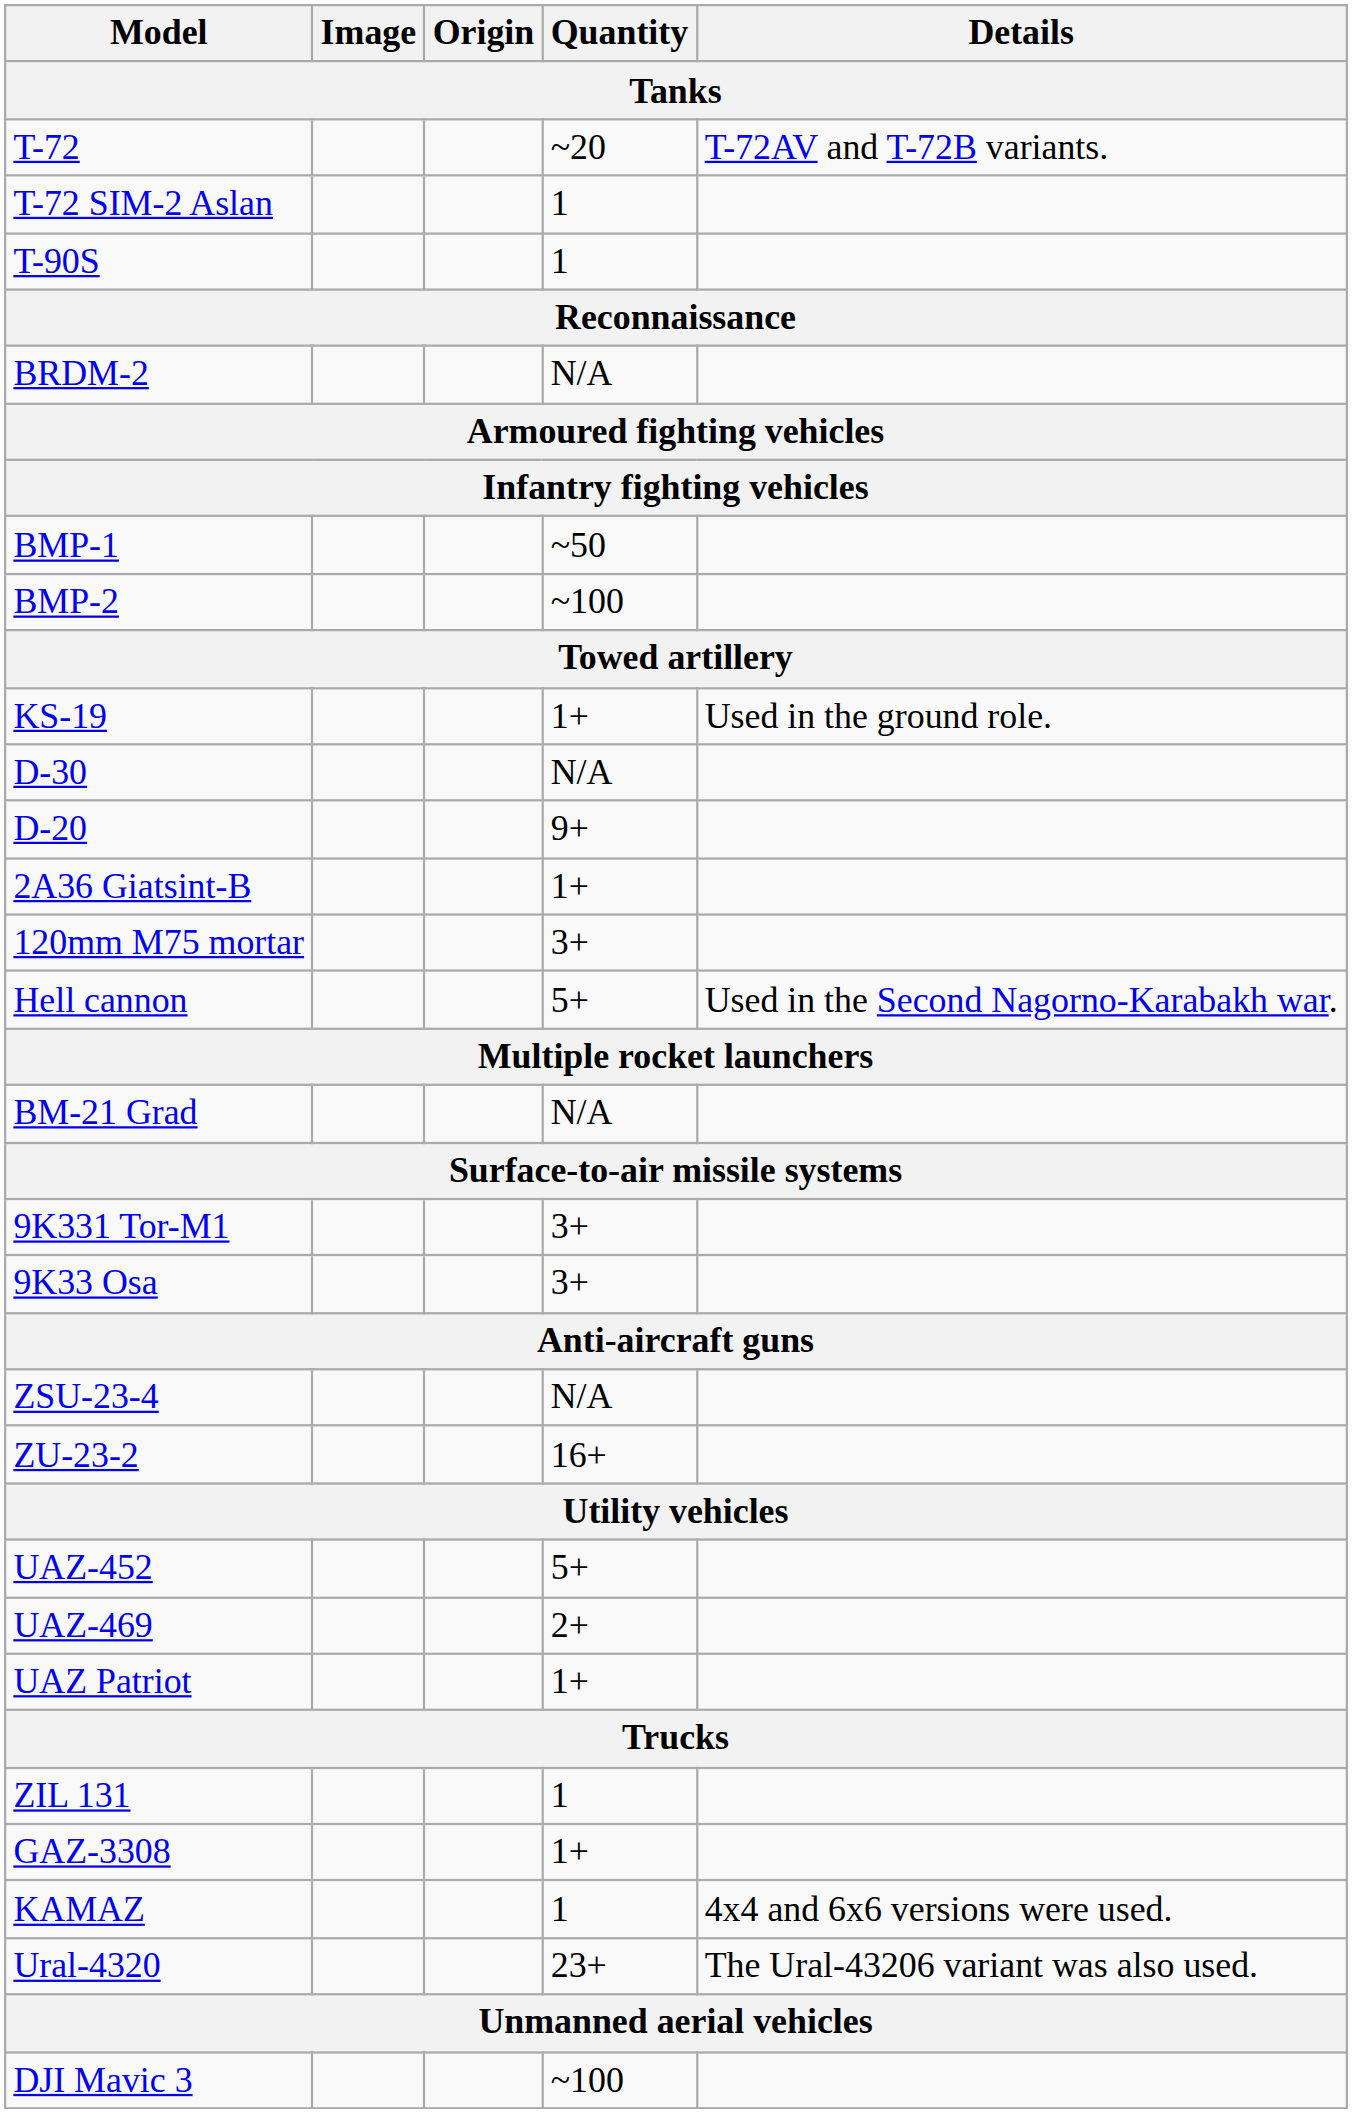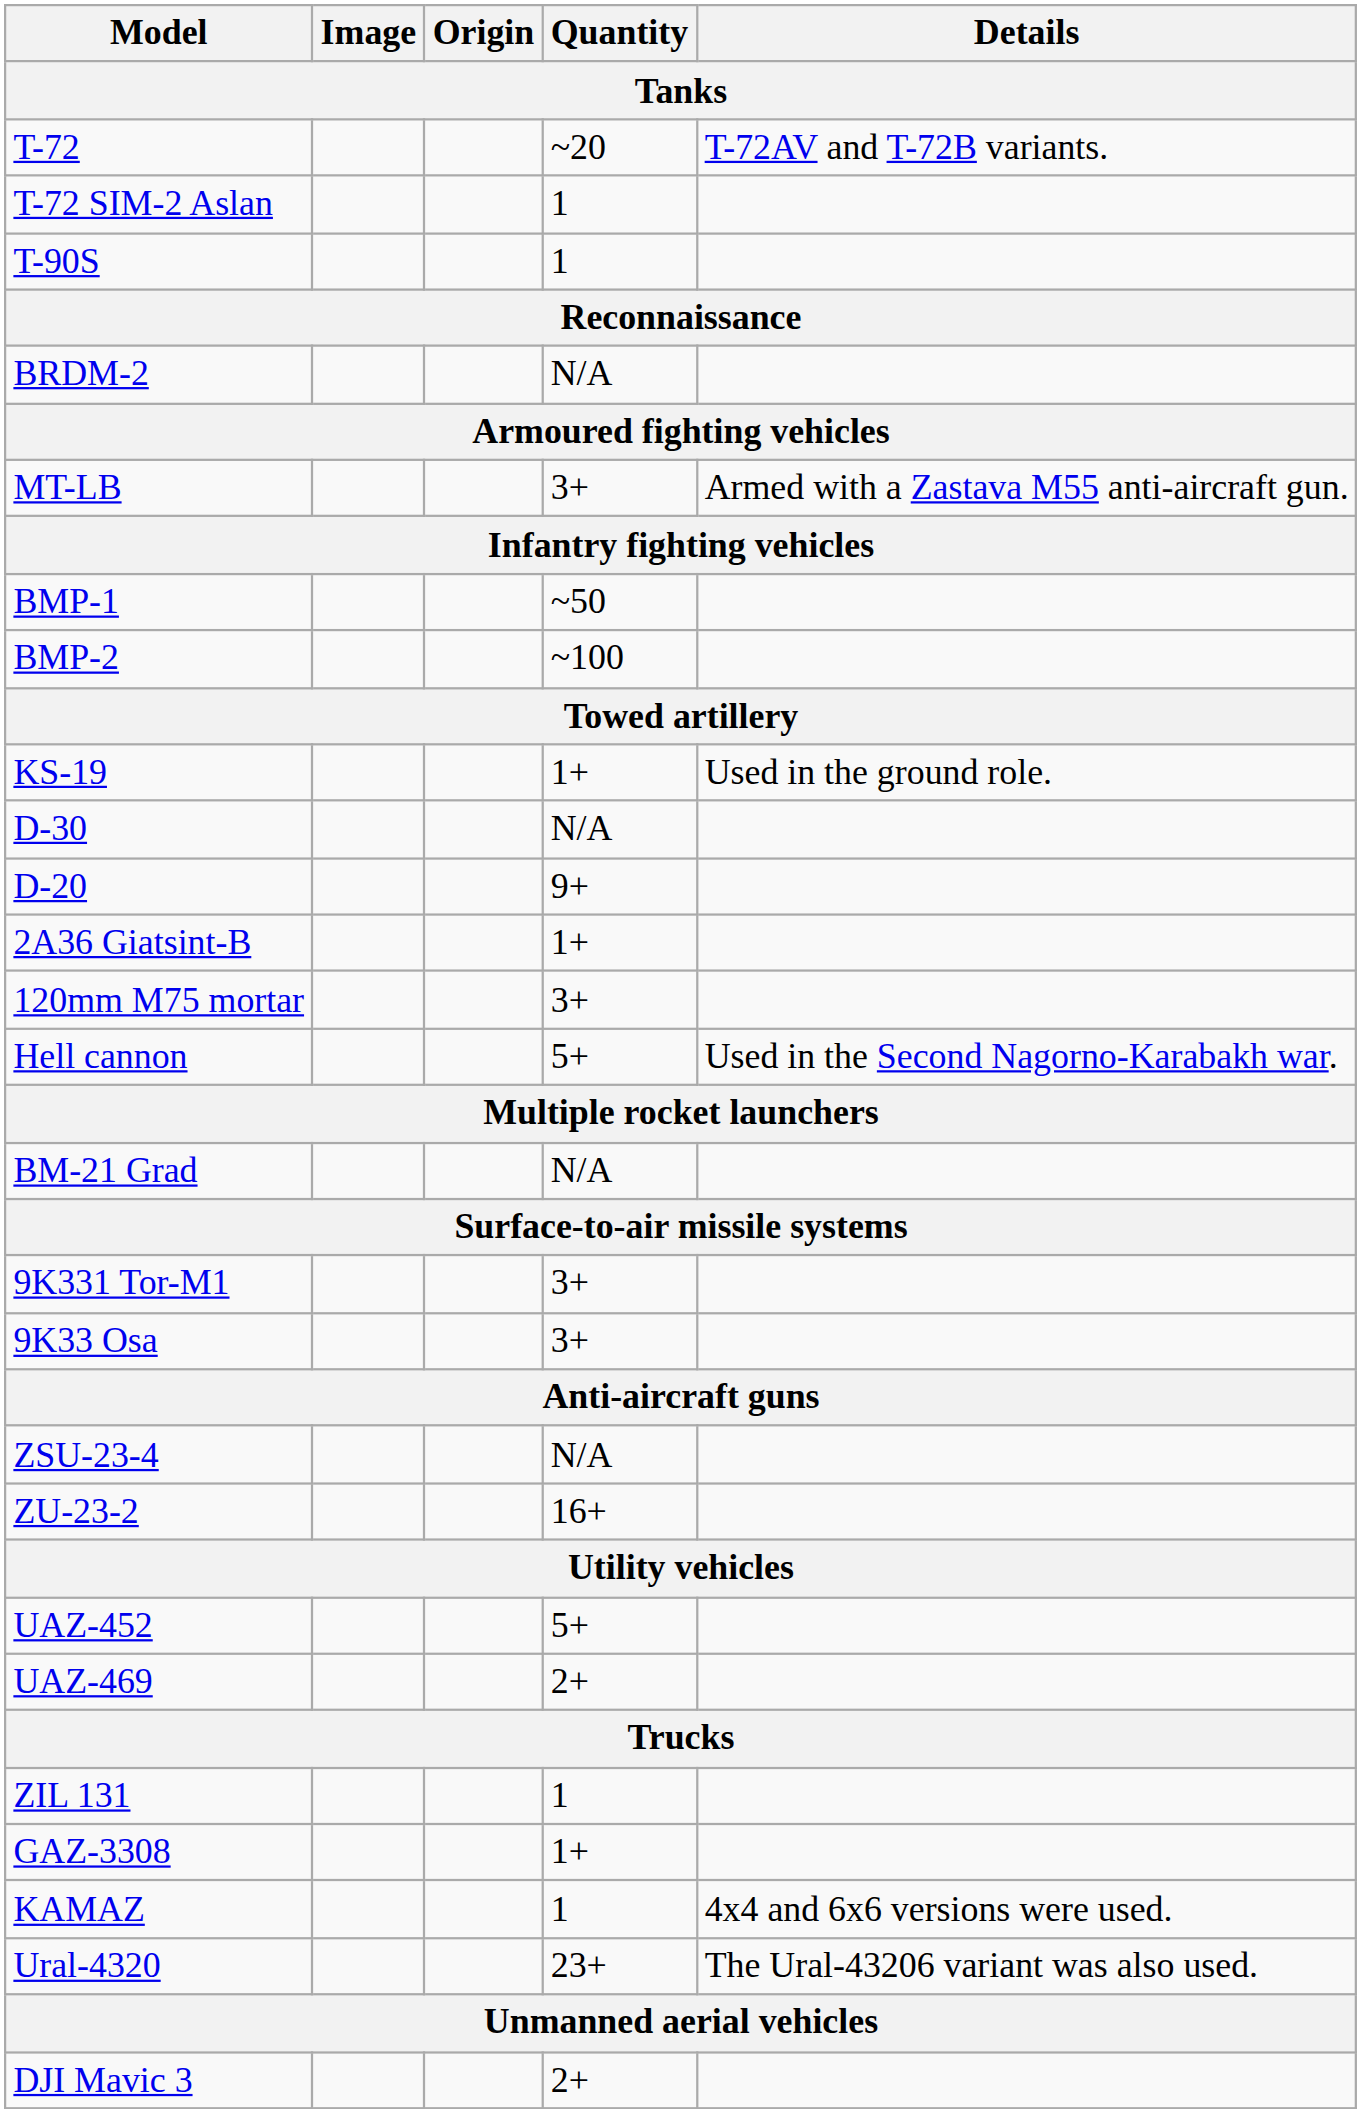 <table class="wikitable">
 <tr>
 <th>Model</th>
 <th>Image</th>
 <th>Origin</th>
 <th>Quantity</th>
 <th>Details</th>
 </tr>
 <tr>
 <th colspan="5">Tanks</th>
 </tr>
 <tr>
 <td><a href='#'>T-72</a></td>
 <td></td>
 <td></td>
 <td>~20</td>
 <td><a href='#'>T-72AV</a> and <a href='#'>T-72B</a> variants.</td>
 </tr>
 <tr>
 <td><a href='#'>T-72 SIM-2 Aslan</a></td>
 <td></td>
 <td><br></td>
 <td>1</td>
 <td></td>
 </tr>
 <tr>
 <td><a href='#'>T-90S</a></td>
 <td></td>
 <td></td>
 <td>1</td>
 <td></td>
 </tr>
 <tr>
 <th colspan="5">Reconnaissance</th>
 </tr>
 <tr>
 <td><a href='#'>BRDM-2</a></td>
 <td></td>
 <td></td>
 <td>N/A</td>
 <td></td>
 </tr>
 <tr>
 <th colspan="5">Armoured fighting vehicles</th>
+</tr>
+<tr>
+<td><a href='#'>MT-LB</a></td>
+<td></td>
+<td><br></td>
+<td>3+</td>
+<td>Armed with a <a href='#'>Zastava M55</a> anti-aircraft gun.</td>
 </tr>
 <tr>
 <th colspan="5">Infantry fighting vehicles</th>
 </tr>
 <tr>
 <td><a href='#'>BMP-1</a></td>
 <td></td>
 <td></td>
 <td>~50</td>
 <td></td>
 </tr>
 <tr>
 <td><a href='#'>BMP-2</a></td>
 <td></td>
 <td></td>
 <td>~100</td>
 <td></td>
 </tr>
 <tr>
 <th colspan="5">Towed artillery</th>
 </tr>
 <tr>
 <td><a href='#'>KS-19</a></td>
 <td></td>
 <td></td>
 <td>1+</td>
 <td>Used in the ground role.</td>
 </tr>
 <tr>
 <td><a href='#'>D-30</a></td>
 <td></td>
 <td></td>
 <td>N/A</td>
 <td></td>
 </tr>
 <tr>
 <td><a href='#'>D-20</a></td>
 <td></td>
 <td></td>
 <td>9+</td>
 <td></td>
 </tr>
 <tr>
 <td><a href='#'>2A36 Giatsint-B</a></td>
 <td></td>
 <td></td>
 <td>1+</td>
 <td></td>
 </tr>
 <tr>
 <td><a href='#'>120mm M75 mortar</a></td>
 <td></td>
 <td></td>
 <td>3+</td>
 <td></td>
 </tr>
 <tr>
 <td><a href='#'>Hell cannon</a></td>
 <td></td>
 <td></td>
 <td>5+</td>
 <td>Used in the <a href='#'>Second Nagorno-Karabakh war</a>.</td>
 </tr>
 <tr>
 <th colspan="5">Multiple rocket launchers</th>
 </tr>
 <tr>
 <td><a href='#'>BM-21 Grad</a></td>
 <td></td>
 <td></td>
 <td>N/A</td>
 <td></td>
 </tr>
 <tr>
 <th colspan="5">Surface-to-air missile systems</th>
 </tr>
 <tr>
 <td><a href='#'>9K331 Tor-M1</a></td>
 <td></td>
 <td></td>
 <td>3+</td>
 <td></td>
 </tr>
 <tr>
 <td><a href='#'>9K33 Osa</a></td>
 <td></td>
 <td></td>
 <td>3+</td>
 <td></td>
 </tr>
 <tr>
 <th colspan="5">Anti-aircraft guns</th>
 </tr>
 <tr>
 <td><a href='#'>ZSU-23-4</a></td>
 <td></td>
 <td></td>
 <td>N/A</td>
 <td></td>
 </tr>
 <tr>
 <td><a href='#'>ZU-23-2</a></td>
 <td></td>
 <td></td>
 <td>16+</td>
 <td></td>
 </tr>
 <tr>
 <th colspan="5">Utility vehicles</th>
 </tr>
 <tr>
 <td><a href='#'>UAZ-452</a></td>
 <td></td>
 <td></td>
 <td>5+</td>
 <td></td>
 </tr>
 <tr>
 <td><a href='#'>UAZ-469</a></td>
 <td></td>
 <td></td>
 <td>2+</td>
 <td></td>
 </tr>
 <tr>
-<td><a href='#'>UAZ Patriot</a></td>
-<td></td>
-<td></td>
-<td>1+</td>
-<td></td>
-</tr>
-<tr>
 <th colspan="5">Trucks</th>
 </tr>
 <tr>
 <td><a href='#'>ZIL 131</a></td>
 <td></td>
 <td></td>
 <td>1</td>
 <td></td>
 </tr>
 <tr>
 <td><a href='#'>GAZ-3308</a></td>
 <td></td>
 <td></td>
 <td>1+</td>
 <td></td>
 </tr>
 <tr>
 <td><a href='#'>KAMAZ</a></td>
 <td></td>
 <td></td>
 <td>1</td>
 <td>4x4 and 6x6 versions were used.</td>
 </tr>
 <tr>
 <td><a href='#'>Ural-4320</a></td>
 <td></td>
 <td></td>
 <td>23+</td>
 <td>The Ural-43206 variant was also used.</td>
 </tr>
 <tr>
 <th Colspan="5">Unmanned aerial vehicles</th>
 </tr>
 <tr>
 <td><a href='#'>DJI Mavic 3</a></td>
 <td></td>
 <td></td>
-<td>~100</td>
+<td>2+</td>
 <td></td>
 </tr>
 <tr>
 </tr>
 </table>
